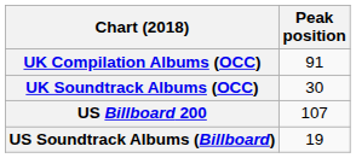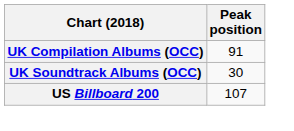 <table class="wikitable plainrowheaders" style="text-align:center">
 <tr>
 <th scope="col">Chart (2018)</th>
 <th scope="col">Peak<br>position</th>
 </tr>
 <tr>
 <th scope="row"><a href='#'>UK Compilation Albums</a> (<a href='#'>OCC</a>)</th>
 <td>91</td>
 </tr>
 <tr>
 <th scope="row"><a href='#'>UK Soundtrack Albums</a> (<a href='#'>OCC</a>)</th>
 <td>30</td>
 </tr>
 <tr>
 <th scope="row">US <a href='#'><em>Billboard</em> 200</a></th>
 <td>107</td>
 </tr>
-<tr>
-<th scope="row">US Soundtrack Albums (<a href='#'><em>Billboard</em></a>)</th>
-<td>19</td>
-</tr>
 </table>
